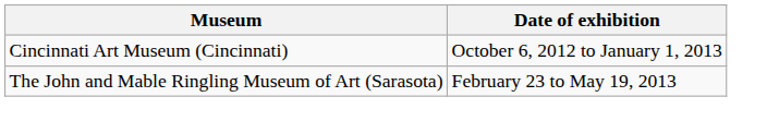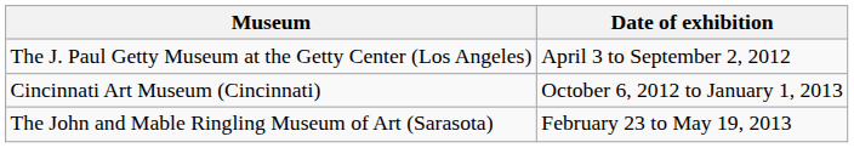 <table class="wikitable">
 <tr>
 <th>Museum</th>
 <th>Date of exhibition</th>
+</tr>
+<tr>
+<td>The J. Paul Getty Museum at the Getty Center (Los Angeles)</td>
+<td>April 3 to September 2, 2012</td>
 </tr>
 <tr>
 <td>Cincinnati Art Museum (Cincinnati)</td>
 <td>October 6, 2012 to January 1, 2013</td>
 </tr>
 <tr>
 <td>The John and Mable Ringling Museum of Art (Sarasota)</td>
 <td>February 23 to May 19, 2013</td>
 </tr>
 </table>
